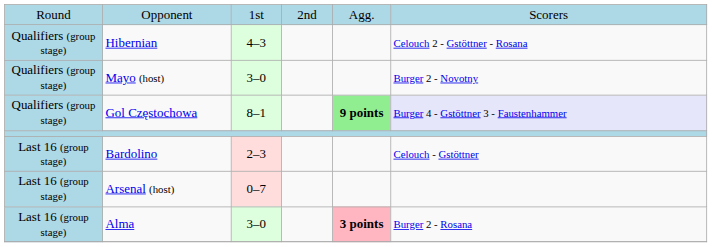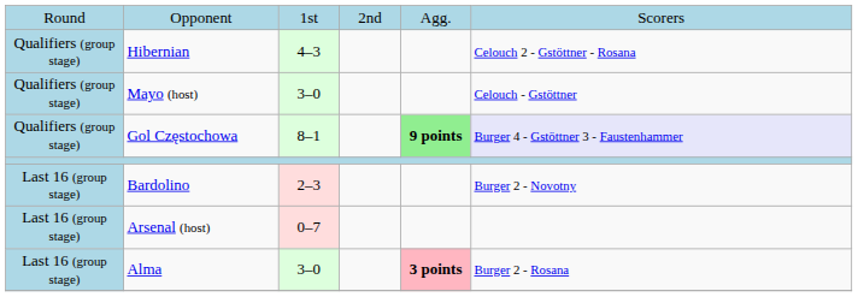 <table class="wikitable" style="text-align:center">
 <tr bgcolor=lightblue>
 <td width=150px>Round</td>
 <td width=200px>Opponent</td>
 <td width=80px>1st</td>
 <td width=80px>2nd</td>
 <td width=80px>Agg.</td>
 <td width=600px>Scorers</td>
 </tr>
 <tr>
 <td bgcolor=lightblue>Qualifiers <small>(group stage)</small></td>
 <td align=left> <a href='#'>Hibernian</a></td>
 <td bgcolor="#ddffdd">4–3</td>
 <td></td>
 <td></td>
 <td align=left><small><a href='#'>Celouch</a> 2 - <a href='#'>Gstöttner</a> - <a href='#'>Rosana</a></small></td>
 </tr>
 <tr>
 <td bgcolor=lightblue>Qualifiers <small>(group stage)</small></td>
 <td align=left> <a href='#'>Mayo</a> <small>(host)</small></td>
 <td bgcolor="#ddffdd">3–0</td>
 <td></td>
 <td></td>
-<td align=left><small><a href='#'>Burger</a> 2 - <a href='#'>Novotny</a></small></td>
+<td align=left><small><a href='#'>Celouch</a> - <a href='#'>Gstöttner</a></small></td>
 </tr>
 <tr>
 <td bgcolor=lightblue>Qualifiers <small>(group stage)</small></td>
 <td align=left> <a href='#'>Gol Częstochowa</a></td>
 <td bgcolor="#ddffdd">8–1</td>
 <td></td>
 <td bgcolor=lightgreen><strong>9 points</strong></td>
 <td align=left style="background: lavender;"><small><a href='#'>Burger</a> 4 - <a href='#'>Gstöttner</a> 3 - <a href='#'>Faustenhammer</a></small></td>
 </tr>
 <tr bgcolor=lightblue>
 <td colspan=6></td>
 </tr>
 <tr>
 <td bgcolor=lightblue>Last 16 <small>(group stage)</small></td>
 <td align=left> <a href='#'>Bardolino</a></td>
 <td bgcolor="#ffdddd">2–3</td>
 <td></td>
 <td></td>
-<td align=left><small><a href='#'>Celouch</a> - <a href='#'>Gstöttner</a></small></td>
+<td align=left><small><a href='#'>Burger</a> 2 - <a href='#'>Novotny</a></small></td>
 </tr>
 <tr>
 <td bgcolor=lightblue>Last 16 <small>(group stage)</small></td>
 <td align=left> <a href='#'>Arsenal</a> <small>(host)</small></td>
 <td bgcolor="#ffdddd">0–7</td>
 <td></td>
 <td></td>
 <td align=left></td>
 </tr>
 <tr>
 <td bgcolor=lightblue>Last 16 <small>(group stage)</small></td>
 <td align=left> <a href='#'>Alma</a></td>
 <td bgcolor="#ddffdd">3–0</td>
 <td></td>
 <td bgcolor=lightpink><strong>3 points</strong></td>
 <td align=left><small><a href='#'>Burger</a> 2 - <a href='#'>Rosana</a></small></td>
 </tr>
 <tr>
 </tr>
 </table>
